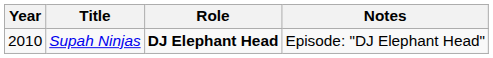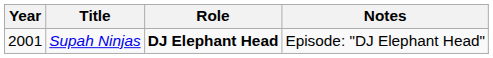 <table class="wikitable plainrowheaders sortable">
 <tr>
 <th scope="col">Year</th>
 <th scope="col">Title</th>
 <th scope="col">Role</th>
 <th class="unsortable" scope="col">Notes</th>
 </tr>
 <tr>
-<td>2010</td>
+<td>2001</td>
 <td><em><a href='#'>Supah Ninjas</a></em></td>
 <td><strong>DJ Elephant Head</strong></td>
 <td>Episode: "DJ Elephant Head"</td>
 </tr>
 </table>
